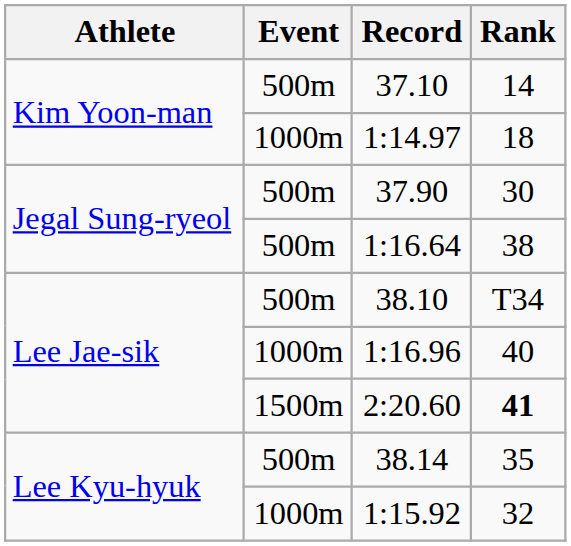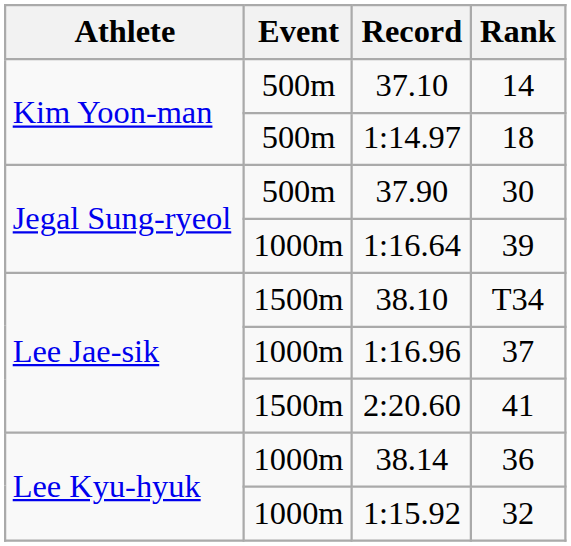 <table class=wikitable style="font-size:90%; text-align:center; width:40%">
 <tr>
 <th>Athlete</th>
 <th>Event</th>
 <th>Record</th>
 <th>Rank</th>
 </tr>
 <tr>
 <td rowspan=2 align=left><a href='#'>Kim Yoon-man</a></td>
 <td>500m</td>
 <td>37.10</td>
 <td>14</td>
 </tr>
 <tr>
-<td>1000m</td>
+<td>500m</td>
 <td>1:14.97</td>
 <td>18</td>
 </tr>
 <tr>
 <td rowspan=2 align=left><a href='#'>Jegal Sung-ryeol</a></td>
 <td>500m</td>
 <td>37.90</td>
 <td>30</td>
 </tr>
 <tr>
-<td>500m</td>
+<td>1000m</td>
 <td>1:16.64</td>
-<td>38</td>
+<td>39</td>
 </tr>
 <tr>
 <td rowspan=3 align=left><a href='#'>Lee Jae-sik</a></td>
-<td>500m</td>
+<td>1500m</td>
 <td>38.10</td>
 <td>T34</td>
 </tr>
 <tr>
 <td>1000m</td>
 <td>1:16.96</td>
-<td>40</td>
+<td>37</td>
 </tr>
 <tr>
 <td>1500m</td>
 <td>2:20.60</td>
-<td><strong>41</strong></td>
+<td>41</td>
 </tr>
 <tr>
 <td rowspan=2 align=left><a href='#'>Lee Kyu-hyuk</a></td>
-<td>500m</td>
+<td>1000m</td>
 <td>38.14</td>
-<td>35</td>
+<td>36</td>
 </tr>
 <tr>
 <td>1000m</td>
 <td>1:15.92</td>
 <td>32</td>
 </tr>
 </table>
